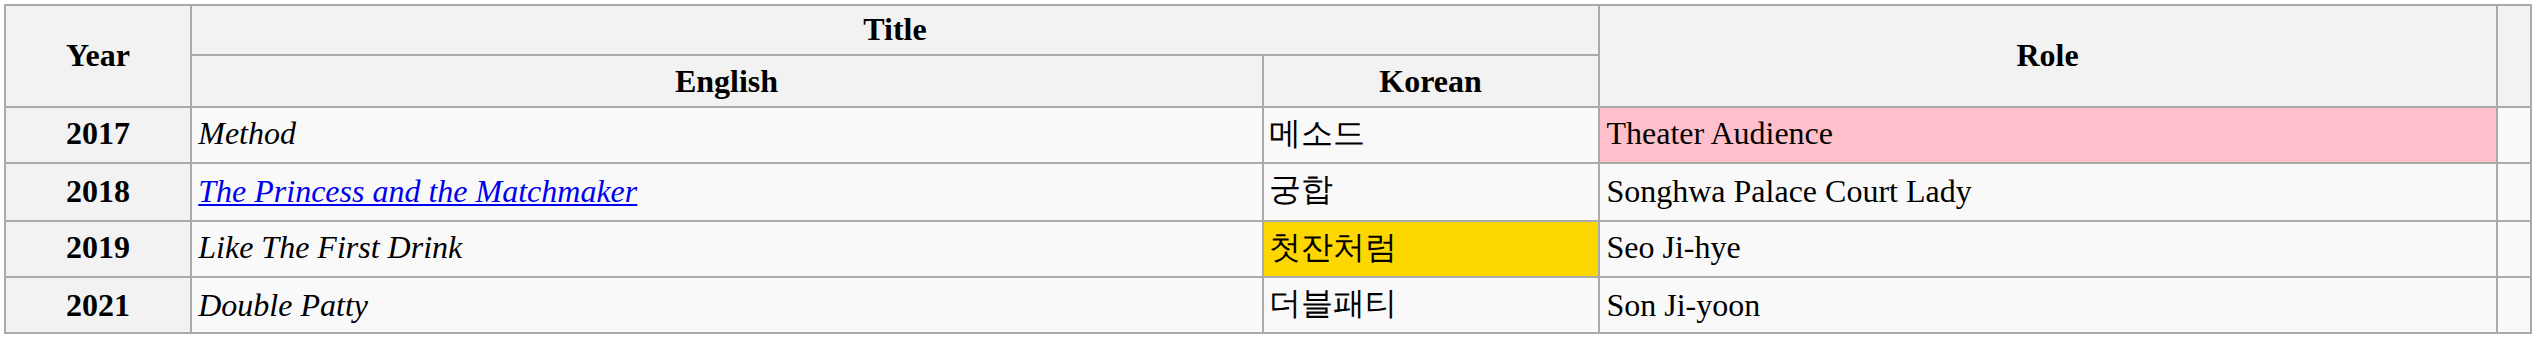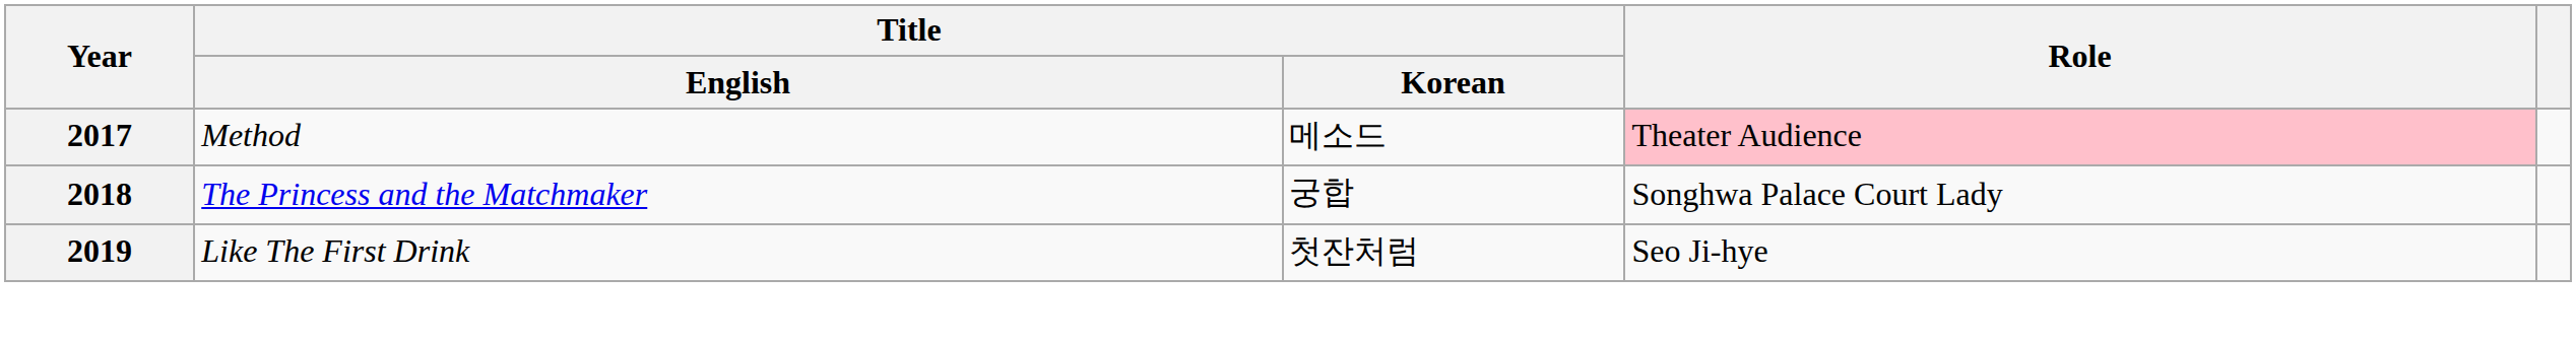 <table class="wikitable plainrowheaders sortable" style="clear:none; font-size:100%; padding:0 auto; width:100%; margin:auto">
 <tr>
 <th rowspan="2" scope="col">Year</th>
 <th colspan="2" scope="col">Title</th>
 <th rowspan="2" scope="col">Role</th>
 <th rowspan="2" class="unsortable" scope="col"></th>
 </tr>
 <tr>
 <th>English</th>
 <th>Korean</th>
 </tr>
 <tr>
 <th scope="row">2017</th>
 <td><em>Method</em></td>
 <td>메소드</td>
 <td style="background: pink;">Theater Audience</td>
 <td></td>
 </tr>
 <tr>
 <th scope="row">2018</th>
 <td><em><a href='#'>The Princess and the Matchmaker</a></em></td>
 <td>궁합</td>
 <td>Songhwa Palace Court Lady</td>
 <td></td>
 </tr>
 <tr>
 <th scope="row">2019</th>
 <td><em>Like The First Drink</em></td>
-<td style="background: gold;">첫잔처럼</td>
+<td>첫잔처럼</td>
 <td>Seo Ji-hye</td>
 <td></td>
 </tr>
-<tr>
-<th scope="row">2021</th>
-<td><em>Double Patty</em></td>
-<td>더블패티</td>
-<td>Son Ji-yoon</td>
-<td></td>
-</tr>
 </table>
